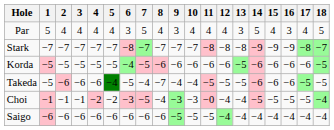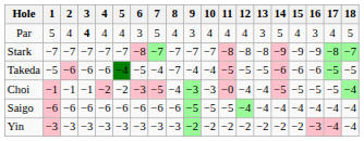 <table class="wikitable" style="text-align:center; font-size:90%;">
 <tr>
 <th>Hole</th>
 <th>1</th>
 <th>2</th>
 <th>3</th>
 <th>4</th>
 <th>5</th>
 <th>6</th>
 <th>7</th>
 <th>8</th>
 <th>9</th>
 <th>10</th>
 <th>11</th>
 <th>12</th>
 <th>13</th>
 <th>14</th>
 <th>15</th>
 <th>16</th>
 <th>17</th>
 <th>18</th>
 </tr>
 <tr>
 <td>Par</td>
 <td>5</td>
 <td>4</td>
-<td>4</td>
+<td><strong>4</strong></td>
 <td>4</td>
 <td>4</td>
 <td>3</td>
 <td>5</td>
 <td>4</td>
 <td>3</td>
 <td>4</td>
 <td>4</td>
 <td>4</td>
 <td>3</td>
 <td>5</td>
 <td>4</td>
 <td>3</td>
 <td>4</td>
 <td>5</td>
 </tr>
 <tr>
 <td align=left> Stark</td>
 <td>−7</td>
 <td>−7</td>
 <td>−7</td>
 <td>−7</td>
 <td>−7</td>
 <td style="background: Pink;">−8</td>
 <td style="background: PaleGreen;">−7</td>
 <td>−7</td>
 <td>−7</td>
 <td>−7</td>
 <td style="background: Pink;">−8</td>
 <td>−8</td>
 <td>−8</td>
 <td style="background: Pink;">−9</td>
 <td>−9</td>
 <td>−9</td>
 <td style="background: PaleGreen;">−8</td>
 <td style="background: PaleGreen;">−7</td>
-</tr>
-<tr>
-<td align=left> Korda</td>
-<td style="background: Pink;">−5</td>
-<td>−5</td>
-<td>−5</td>
-<td>−5</td>
-<td>−5</td>
-<td style="background: PaleGreen;">−4</td>
-<td style="background: Pink;">−5</td>
-<td style="background: Pink;">−6</td>
-<td>−6</td>
-<td>−6</td>
-<td>−6</td>
-<td>−6</td>
-<td style="background: PaleGreen;">−5</td>
-<td style="background: Pink;">−6</td>
-<td>−6</td>
-<td>−6</td>
-<td>−6</td>
-<td style="background: PaleGreen;">−5</td>
 </tr>
 <tr>
 <td align=left> Takeda</td>
 <td>−5</td>
 <td style="background: Pink;">−6</td>
 <td>−6</td>
 <td>−6</td>
 <td style="background: Green;">−4</td>
 <td>−5</td>
 <td>−4</td>
 <td>−7</td>
 <td>−4</td>
 <td>−4</td>
 <td style="background: Pink;">−5</td>
 <td>−5</td>
 <td>−5</td>
 <td style="background: Pink;">−6</td>
 <td>−6</td>
 <td>−6</td>
 <td style="background: PaleGreen;">−5</td>
 <td>−5</td>
 </tr>
 <tr>
 <td align=left> Choi</td>
 <td style="background: Pink;">−1</td>
 <td>−1</td>
 <td>−1</td>
 <td style="background: Pink;">−2</td>
 <td>−2</td>
 <td style="background: Pink;">−3</td>
 <td style="background: Pink;">−5</td>
 <td>−4</td>
 <td style="background: PaleGreen;">−3</td>
 <td>−3</td>
 <td style="background: Pink;">−0</td>
 <td>−4</td>
 <td>−4</td>
 <td style="background: Pink;">−5</td>
 <td>−5</td>
 <td>−5</td>
 <td>−5</td>
 <td style="background: PaleGreen;">−4</td>
 </tr>
 <tr>
 <td align=left> Saigo</td>
 <td style="background: Pink;">−6</td>
 <td>−6</td>
 <td>−6</td>
 <td>−6</td>
 <td>−6</td>
 <td>−6</td>
 <td>−6</td>
 <td>−6</td>
 <td style="background: PaleGreen;">−5</td>
 <td>−5</td>
 <td>−5</td>
 <td style="background: PaleGreen;">−4</td>
 <td>−4</td>
 <td>−4</td>
 <td>−4</td>
 <td>−4</td>
 <td>−4</td>
 <td>−4</td>
 </tr>
+<tr>
+<td align=left> Yin</td>
+<td style="background: Pink;">−3</td>
+<td>−3</td>
+<td>−3</td>
+<td>−3</td>
+<td>−3</td>
+<td>−3</td>
+<td>−3</td>
+<td>−3</td>
+<td style="background: PaleGreen;">−2</td>
+<td>−2</td>
+<td>−2</td>
+<td>−2</td>
+<td>−2</td>
+<td>−2</td>
+<td>−2</td>
+<td style="background: Pink;">−3</td>
+<td style="background: Pink;">−4</td>
+<td>−4</td>
+</tr>
 </table>
